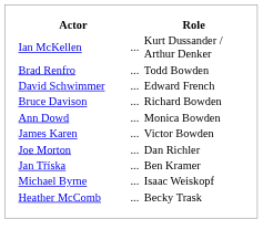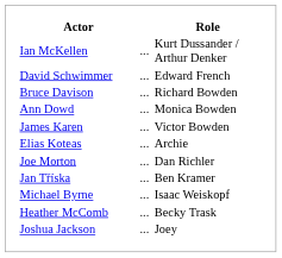 <table class="floatright" style="padding: 1em; border-spacing: 1px; border: 1px solid darkgray; width:22em; font-size: 90%">
 <tr>
 <th>Actor</th>
 <th class="unsortable"></th>
 <th>Role </th>
 </tr>
 <tr>
 <td><a href='#'>Ian McKellen</a></td>
 <td>...</td>
 <td>Kurt Dussander /<br>Arthur Denker</td>
-</tr>
-<tr>
-<td><a href='#'>Brad Renfro</a></td>
-<td>...</td>
-<td>Todd Bowden</td>
 </tr>
 <tr>
 <td><a href='#'>David Schwimmer</a></td>
 <td>...</td>
 <td>Edward French</td>
 </tr>
 <tr>
 <td><a href='#'>Bruce Davison</a></td>
 <td>...</td>
 <td>Richard Bowden</td>
 </tr>
 <tr>
 <td><a href='#'>Ann Dowd</a></td>
 <td>...</td>
 <td>Monica Bowden</td>
 </tr>
 <tr>
 <td><a href='#'>James Karen</a></td>
 <td>...</td>
 <td>Victor Bowden</td>
 </tr>
 <tr>
+<td><a href='#'>Elias Koteas</a></td>
+<td>...</td>
+<td>Archie</td>
+</tr>
+<tr>
 <td><a href='#'>Joe Morton</a></td>
 <td>...</td>
 <td>Dan Richler</td>
 </tr>
 <tr>
 <td><a href='#'>Jan Tříska</a></td>
 <td>...</td>
 <td>Ben Kramer</td>
 </tr>
 <tr>
 <td><a href='#'>Michael Byrne</a></td>
 <td>...</td>
 <td>Isaac Weiskopf</td>
 </tr>
 <tr>
 <td><a href='#'>Heather McComb</a></td>
 <td>...</td>
 <td>Becky Trask</td>
 </tr>
+<tr>
+<td><a href='#'>Joshua Jackson</a></td>
+<td>...</td>
+<td>Joey</td>
+</tr>
 </table>
